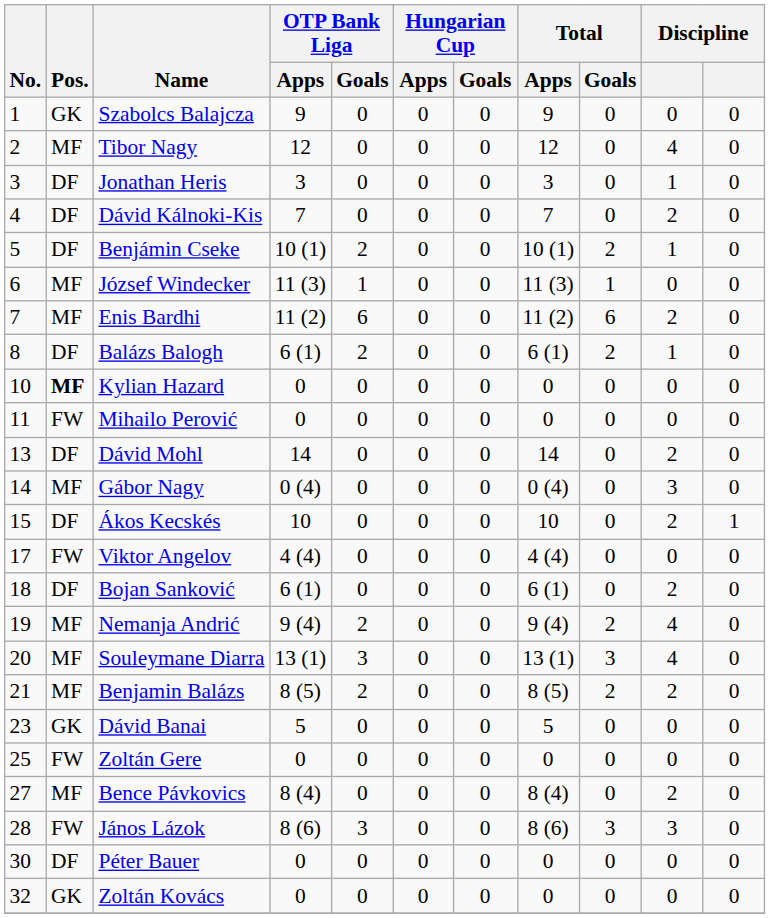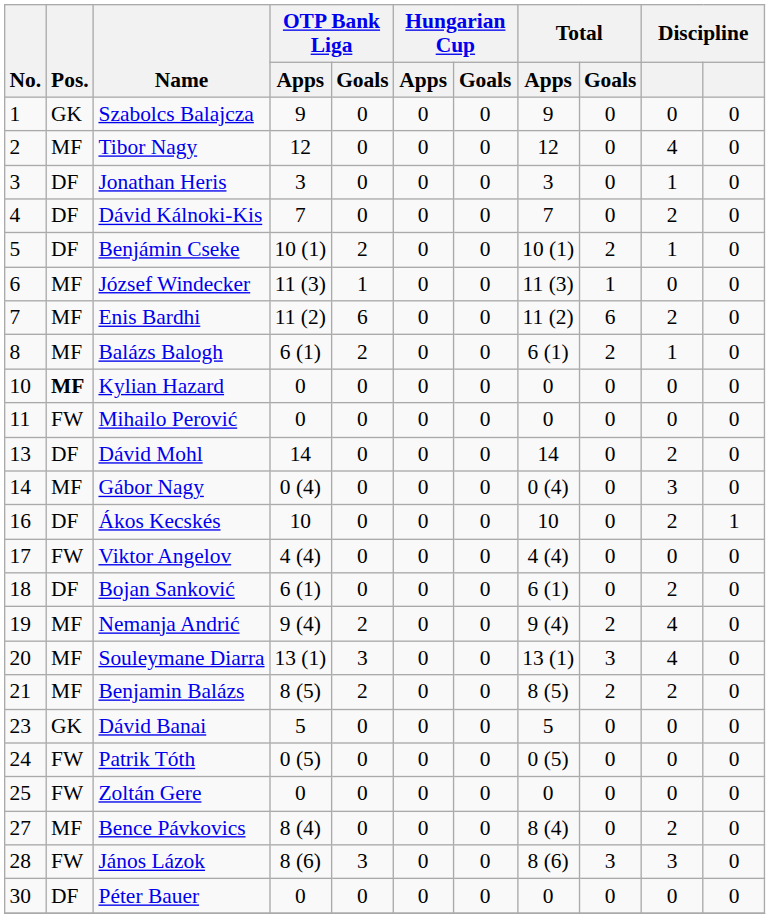 <table class="wikitable" style="text-align:center">
 <tr>
 <th rowspan="2" style="vertical-align:bottom;">No.</th>
 <th rowspan="2" style="vertical-align:bottom;">Pos.</th>
 <th rowspan="2" style="vertical-align:bottom;">Name</th>
 <th colspan="2" style="width:85px;"><a href='#'>OTP Bank Liga</a></th>
 <th colspan="2" style="width:85px;"><a href='#'>Hungarian Cup</a></th>
 <th colspan="2" style="width:85px;">Total</th>
 <th colspan="2" style="width:85px;">Discipline</th>
 </tr>
 <tr>
 <th>Apps</th>
 <th>Goals</th>
 <th>Apps</th>
 <th>Goals</th>
 <th>Apps</th>
 <th>Goals</th>
 <th></th>
 <th></th>
 </tr>
 <tr>
 <td align="left">1</td>
 <td align="left">GK</td>
 <td align="left"> <a href='#'>Szabolcs Balajcza</a></td>
 <td>9</td>
 <td>0</td>
 <td>0</td>
 <td>0</td>
 <td>9</td>
 <td>0</td>
 <td>0</td>
 <td>0</td>
 </tr>
 <tr>
 <td align="left">2</td>
 <td align="left">MF</td>
 <td align="left"> <a href='#'>Tibor Nagy</a></td>
 <td>12</td>
 <td>0</td>
 <td>0</td>
 <td>0</td>
 <td>12</td>
 <td>0</td>
 <td>4</td>
 <td>0</td>
 </tr>
 <tr>
 <td align="left">3</td>
 <td align="left">DF</td>
 <td align="left"> <a href='#'>Jonathan Heris</a></td>
 <td>3</td>
 <td>0</td>
 <td>0</td>
 <td>0</td>
 <td>3</td>
 <td>0</td>
 <td>1</td>
 <td>0</td>
 </tr>
 <tr>
 <td align="left">4</td>
 <td align="left">DF</td>
 <td align="left"> <a href='#'>Dávid Kálnoki-Kis</a></td>
 <td>7</td>
 <td>0</td>
 <td>0</td>
 <td>0</td>
 <td>7</td>
 <td>0</td>
 <td>2</td>
 <td>0</td>
 </tr>
 <tr>
 <td align="left">5</td>
 <td align="left">DF</td>
 <td align="left"> <a href='#'>Benjámin Cseke</a></td>
 <td>10 (1)</td>
 <td>2</td>
 <td>0</td>
 <td>0</td>
 <td>10 (1)</td>
 <td>2</td>
 <td>1</td>
 <td>0</td>
 </tr>
 <tr>
 <td align="left">6</td>
 <td align="left">MF</td>
 <td align="left"> <a href='#'>József Windecker</a></td>
 <td>11 (3)</td>
 <td>1</td>
 <td>0</td>
 <td>0</td>
 <td>11 (3)</td>
 <td>1</td>
 <td>0</td>
 <td>0</td>
 </tr>
 <tr>
 <td align="left">7</td>
 <td align="left">MF</td>
 <td align="left"> <a href='#'>Enis Bardhi</a></td>
 <td>11 (2)</td>
 <td>6</td>
 <td>0</td>
 <td>0</td>
 <td>11 (2)</td>
 <td>6</td>
 <td>2</td>
 <td>0</td>
 </tr>
 <tr>
 <td align="left">8</td>
-<td align="left">DF</td>
+<td align="left">MF</td>
 <td align="left"> <a href='#'>Balázs Balogh</a></td>
 <td>6 (1)</td>
 <td>2</td>
 <td>0</td>
 <td>0</td>
 <td>6 (1)</td>
 <td>2</td>
 <td>1</td>
 <td>0</td>
 </tr>
 <tr>
 <td align="left">10</td>
 <td align="left"><strong>MF</strong></td>
 <td align="left"> <a href='#'>Kylian Hazard</a></td>
 <td>0</td>
 <td>0</td>
 <td>0</td>
 <td>0</td>
 <td>0</td>
 <td>0</td>
 <td>0</td>
 <td>0</td>
 </tr>
 <tr>
 <td align="left">11</td>
 <td align="left">FW</td>
 <td align="left"> <a href='#'>Mihailo Perović</a></td>
 <td>0</td>
 <td>0</td>
 <td>0</td>
 <td>0</td>
 <td>0</td>
 <td>0</td>
 <td>0</td>
 <td>0</td>
 </tr>
 <tr>
 <td align="left">13</td>
 <td align="left">DF</td>
 <td align="left"> <a href='#'>Dávid Mohl</a></td>
 <td>14</td>
 <td>0</td>
 <td>0</td>
 <td>0</td>
 <td>14</td>
 <td>0</td>
 <td>2</td>
 <td>0</td>
 </tr>
 <tr>
 <td align="left">14</td>
 <td align="left">MF</td>
 <td align="left"> <a href='#'>Gábor Nagy</a></td>
 <td>0 (4)</td>
 <td>0</td>
 <td>0</td>
 <td>0</td>
 <td>0 (4)</td>
 <td>0</td>
 <td>3</td>
 <td>0</td>
 </tr>
 <tr>
-<td align="left">15</td>
+<td align="left">16</td>
 <td align="left">DF</td>
 <td align="left"> <a href='#'>Ákos Kecskés</a></td>
 <td>10</td>
 <td>0</td>
 <td>0</td>
 <td>0</td>
 <td>10</td>
 <td>0</td>
 <td>2</td>
 <td>1</td>
 </tr>
 <tr>
 <td align="left">17</td>
 <td align="left">FW</td>
 <td align="left"> <a href='#'>Viktor Angelov</a></td>
 <td>4 (4)</td>
 <td>0</td>
 <td>0</td>
 <td>0</td>
 <td>4 (4)</td>
 <td>0</td>
 <td>0</td>
 <td>0</td>
 </tr>
 <tr>
 <td align="left">18</td>
 <td align="left">DF</td>
 <td align="left"> <a href='#'>Bojan Sanković</a></td>
 <td>6 (1)</td>
 <td>0</td>
 <td>0</td>
 <td>0</td>
 <td>6 (1)</td>
 <td>0</td>
 <td>2</td>
 <td>0</td>
 </tr>
 <tr>
 <td align="left">19</td>
 <td align="left">MF</td>
 <td align="left"> <a href='#'>Nemanja Andrić</a></td>
 <td>9 (4)</td>
 <td>2</td>
 <td>0</td>
 <td>0</td>
 <td>9 (4)</td>
 <td>2</td>
 <td>4</td>
 <td>0</td>
 </tr>
 <tr>
 <td align="left">20</td>
 <td align="left">MF</td>
 <td align="left"> <a href='#'>Souleymane Diarra</a></td>
 <td>13 (1)</td>
 <td>3</td>
 <td>0</td>
 <td>0</td>
 <td>13 (1)</td>
 <td>3</td>
 <td>4</td>
 <td>0</td>
 </tr>
 <tr>
 <td align="left">21</td>
 <td align="left">MF</td>
 <td align="left"> <a href='#'>Benjamin Balázs</a></td>
 <td>8 (5)</td>
 <td>2</td>
 <td>0</td>
 <td>0</td>
 <td>8 (5)</td>
 <td>2</td>
 <td>2</td>
 <td>0</td>
 </tr>
 <tr>
 <td align="left">23</td>
 <td align="left">GK</td>
 <td align="left"> <a href='#'>Dávid Banai</a></td>
 <td>5</td>
 <td>0</td>
 <td>0</td>
 <td>0</td>
 <td>5</td>
 <td>0</td>
 <td>0</td>
 <td>0</td>
 </tr>
 <tr>
+<td align="left">24</td>
+<td align="left">FW</td>
+<td align="left"> <a href='#'>Patrik Tóth</a></td>
+<td>0 (5)</td>
+<td>0</td>
+<td>0</td>
+<td>0</td>
+<td>0 (5)</td>
+<td>0</td>
+<td>0</td>
+<td>0</td>
+</tr>
+<tr>
 <td align="left">25</td>
 <td align="left">FW</td>
 <td align="left"> <a href='#'>Zoltán Gere</a></td>
 <td>0</td>
 <td>0</td>
 <td>0</td>
 <td>0</td>
 <td>0</td>
 <td>0</td>
 <td>0</td>
 <td>0</td>
 </tr>
 <tr>
 <td align="left">27</td>
 <td align="left">MF</td>
 <td align="left"> <a href='#'>Bence Pávkovics</a></td>
 <td>8 (4)</td>
 <td>0</td>
 <td>0</td>
 <td>0</td>
 <td>8 (4)</td>
 <td>0</td>
 <td>2</td>
 <td>0</td>
 </tr>
 <tr>
 <td align="left">28</td>
 <td align="left">FW</td>
 <td align="left"> <a href='#'>János Lázok</a></td>
 <td>8 (6)</td>
 <td>3</td>
 <td>0</td>
 <td>0</td>
 <td>8 (6)</td>
 <td>3</td>
 <td>3</td>
 <td>0</td>
 </tr>
 <tr>
 <td align="left">30</td>
 <td align="left">DF</td>
 <td align="left"> <a href='#'>Péter Bauer</a></td>
 <td>0</td>
 <td>0</td>
 <td>0</td>
 <td>0</td>
 <td>0</td>
 <td>0</td>
 <td>0</td>
 <td>0</td>
 </tr>
 <tr>
-<td align="left">32</td>
-<td align="left">GK</td>
-<td align="left"> <a href='#'>Zoltán Kovács</a></td>
-<td>0</td>
-<td>0</td>
-<td>0</td>
-<td>0</td>
-<td>0</td>
-<td>0</td>
-<td>0</td>
-<td>0</td>
-</tr>
-<tr>
 </tr>
 </table>
